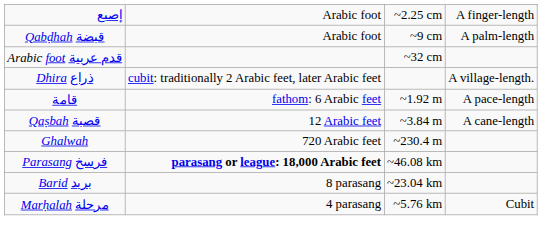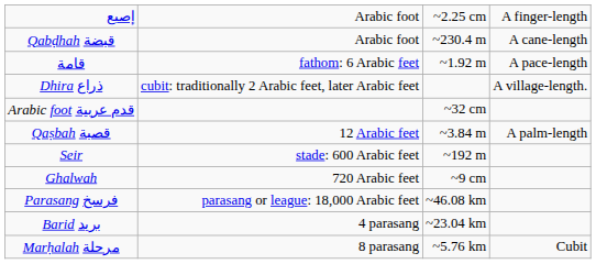 <table class="wikitable">
 <tr>
 <td align=right><a href='#'>إصبع</a></td>
 <td align=right> Arabic foot</td>
 <td align=right>~2.25 cm</td>
 <td align=right>A finger-length</td>
 </tr>
 <tr>
 <td align=center><em><a href='#'>Qabḍhah</a></em> <a href='#'>قبضة</a></td>
 <td align=right> Arabic foot</td>
-<td align=right>~9 cm</td>
-<td align=right>A palm-length</td>
+<td align=right>~230.4 m</td>
+<td align=right>A cane-length</td>
+</tr>
+<tr>
+<td align=center><a href='#'>قامة</a></td>
+<td align=right><a href='#'>fathom</a>: 6 Arabic <a href='#'>feet</a></td>
+<td align=right>~1.92 m</td>
+<td align=right>A pace-length</td>
+</tr>
+<tr>
+<td align=center><em><a href='#'>Dhira</a></em> <a href='#'>ذراع</a></td>
+<td align=right><a href='#'>cubit</a>: traditionally 2 Arabic feet, later  Arabic feet</td>
+<td align=right></td>
+<td align=right>A village-length.</td>
 </tr>
 <tr>
 <td align=center><em>Arabic <a href='#'>foot</a> </em> <a href='#'>قدم عربية</a></td>
 <td align=right></td>
 <td align=right>~32 cm</td>
 <td align=right></td>
 </tr>
 <tr>
-<td align=center><em><a href='#'>Dhira</a></em> <a href='#'>ذراع</a></td>
-<td align=right><a href='#'>cubit</a>: traditionally 2 Arabic feet, later  Arabic feet</td>
-<td align=right></td>
-<td align=right>A village-length.</td>
-</tr>
-<tr>
-<td align=center><a href='#'>قامة</a></td>
-<td align=right><a href='#'>fathom</a>: 6 Arabic <a href='#'>feet</a></td>
-<td align=right>~1.92 m</td>
-<td align=right>A pace-length</td>
-</tr>
-<tr>
 <td align=center><em><a href='#'>Qaṣbah</a></em> <a href='#'>قصبة</a></td>
 <td align=right>12 <a href='#'>Arabic feet</a></td>
 <td align=right>~3.84 m</td>
-<td align=right>A cane-length</td>
+<td align=right>A palm-length</td>
+</tr>
+<tr>
+<td align=center><em><a href='#'>Seir</a></em></td>
+<td align=right><a href='#'>stade</a>: 600 Arabic feet</td>
+<td align=right>~192 m</td>
+<td align=right></td>
 </tr>
 <tr>
 <td align=center><em><a href='#'>Ghalwah</a></em></td>
 <td align=right>720 Arabic feet</td>
-<td align=right>~230.4 m</td>
+<td align=right>~9 cm</td>
 <td align=right></td>
 </tr>
 <tr>
 <td align=center><em><a href='#'>Parasang</a></em> <a href='#'>فرسخ</a></td>
-<td align=right><strong><a href='#'>parasang</a> or <a href='#'>league</a>: 18,000 Arabic feet</strong></td>
+<td align=right><a href='#'>parasang</a> or <a href='#'>league</a>: 18,000 Arabic feet</td>
 <td align=right>~46.08 km</td>
 <td align=right></td>
 </tr>
 <tr>
 <td align=center><em><a href='#'>Barid</a></em> <a href='#'>بريد</a></td>
-<td align=right>8 parasang</td>
+<td align=right>4 parasang</td>
 <td align=right>~23.04 km</td>
 <td align=right></td>
 </tr>
 <tr>
 <td align=center><em><a href='#'>Marḥalah</a> </em> <a href='#'>مرحلة</a></td>
-<td align=right>4 parasang</td>
+<td align=right>8 parasang</td>
 <td align=right>~5.76 km</td>
 <td align=right>Cubit</td>
 </tr>
 </table>
